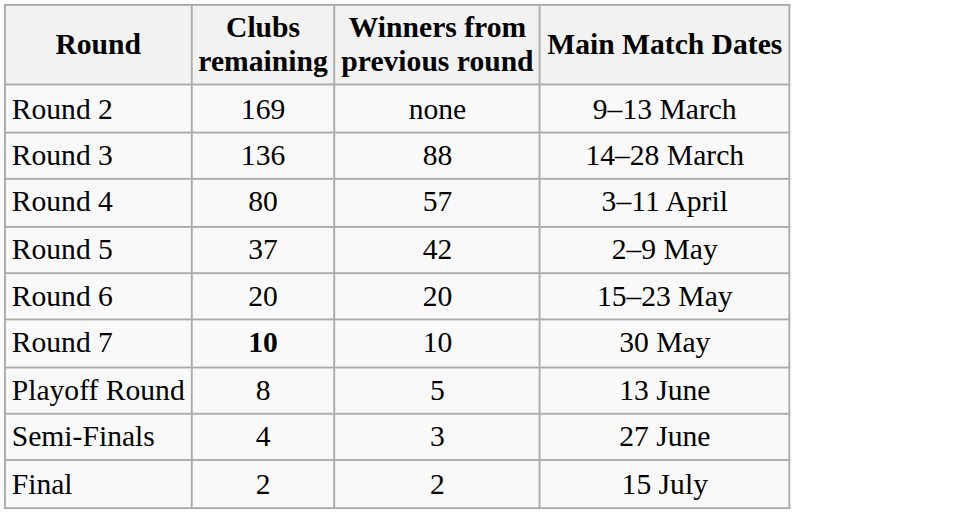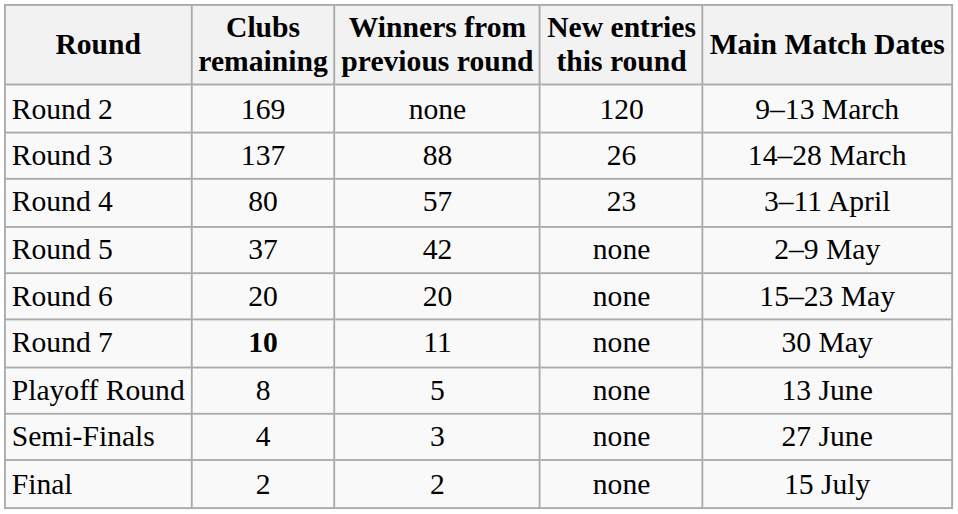 <table class="wikitable">
 <tr>
 <th>Round</th>
 <th>Clubs<br>remaining</th>
 <th>Winners from<br>previous round</th>
+<th>New entries<br>this round</th>
 <th>Main Match Dates</th>
 </tr>
 <tr>
 <td>Round 2</td>
 <td style="text-align:center;">169</td>
 <td style="text-align:center;">none</td>
+<td style="text-align:center;">120</td>
 <td style="text-align:center;">9–13 March</td>
 </tr>
 <tr>
 <td>Round 3</td>
-<td style="text-align:center;">136</td>
+<td style="text-align:center;">137</td>
 <td style="text-align:center;">88</td>
+<td style="text-align:center;">26</td>
 <td style="text-align:center;">14–28 March</td>
 </tr>
 <tr>
 <td>Round 4</td>
 <td style="text-align:center;">80</td>
 <td style="text-align:center;">57</td>
+<td style="text-align:center;">23</td>
 <td style="text-align:center;">3–11 April</td>
 </tr>
 <tr>
 <td>Round 5</td>
 <td style="text-align:center;">37</td>
 <td style="text-align:center;">42</td>
+<td style="text-align:center;">none</td>
 <td style="text-align:center;">2–9 May</td>
 </tr>
 <tr>
 <td>Round 6</td>
 <td style="text-align:center;">20</td>
 <td style="text-align:center;">20</td>
+<td style="text-align:center;">none</td>
 <td style="text-align:center;">15–23 May</td>
 </tr>
 <tr>
 <td>Round 7</td>
 <td style="text-align:center;"><strong>10</strong></td>
-<td style="text-align:center;">10</td>
+<td style="text-align:center;">11</td>
+<td style="text-align:center;">none</td>
 <td style="text-align:center;">30 May</td>
 </tr>
 <tr>
 <td>Playoff Round</td>
 <td style="text-align:center;">8</td>
 <td style="text-align:center;">5</td>
+<td style="text-align:center;">none</td>
 <td style="text-align:center;">13 June</td>
 </tr>
 <tr>
 <td>Semi-Finals</td>
 <td style="text-align:center;">4</td>
 <td style="text-align:center;">3</td>
+<td style="text-align:center;">none</td>
 <td style="text-align:center;">27 June</td>
 </tr>
 <tr>
 <td>Final</td>
 <td style="text-align:center;">2</td>
 <td style="text-align:center;">2</td>
+<td style="text-align:center;">none</td>
 <td style="text-align:center;">15 July</td>
 </tr>
 </table>
